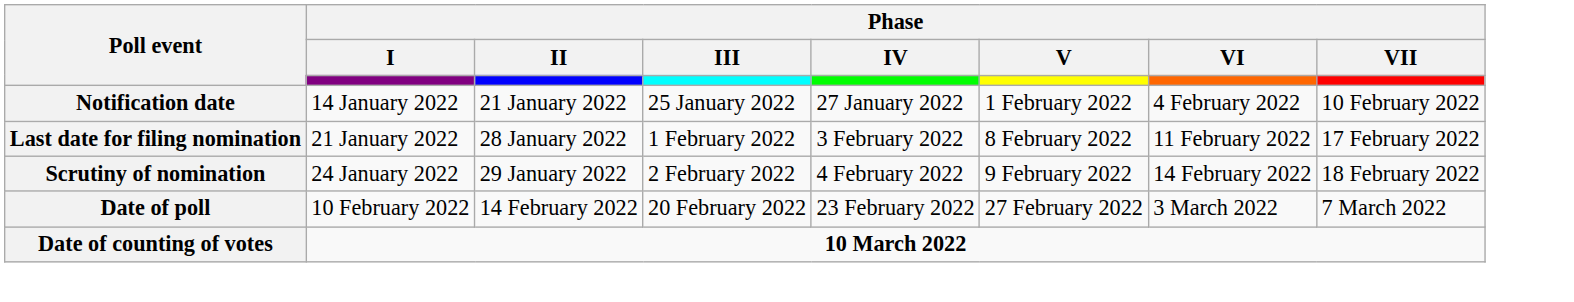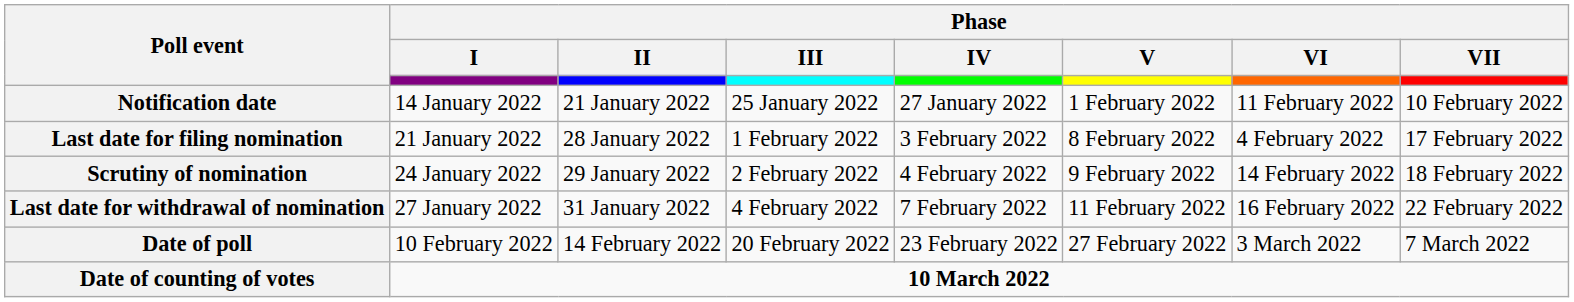 <table class="wikitable">
 <tr>
 <th rowspan="3">Poll event</th>
 <th colspan="7">Phase</th>
 </tr>
 <tr>
 <th>I</th>
 <th>II</th>
 <th>III</th>
 <th>IV</th>
 <th>V</th>
 <th>VI</th>
 <th>VII</th>
 </tr>
 <tr>
 <td style="background:#810081;"></td>
 <td style="background:#0000fe;"></td>
 <td style="background:#0ff;"></td>
 <td style="background:#00ff01;"></td>
 <td style="background:#ff0;"></td>
 <td style="background:#f60;"></td>
 <td style="background:#fe0000;"></td>
 </tr>
 <tr>
 <th>Notification date</th>
 <td>14 January 2022</td>
 <td>21 January 2022</td>
 <td>25 January 2022</td>
 <td>27 January 2022</td>
 <td>1 February 2022</td>
-<td>4 February 2022</td>
+<td>11 February 2022</td>
 <td>10 February 2022</td>
 </tr>
 <tr>
 <th>Last date for filing nomination</th>
 <td>21 January 2022</td>
 <td>28 January 2022</td>
 <td>1 February 2022</td>
 <td>3 February 2022</td>
 <td>8 February 2022</td>
-<td>11 February 2022</td>
+<td>4 February 2022</td>
 <td>17 February 2022</td>
 </tr>
 <tr>
 <th>Scrutiny of nomination</th>
 <td>24 January 2022</td>
 <td>29 January 2022</td>
 <td>2 February 2022</td>
 <td>4 February 2022</td>
 <td>9 February 2022</td>
 <td>14 February 2022</td>
 <td>18 February 2022</td>
+</tr>
+<tr>
+<th>Last date for withdrawal of nomination</th>
+<td>27 January 2022</td>
+<td>31 January 2022</td>
+<td>4 February 2022</td>
+<td>7 February 2022</td>
+<td>11 February 2022</td>
+<td>16 February 2022</td>
+<td>22 February 2022</td>
 </tr>
 <tr>
 <th>Date of poll</th>
 <td>10 February 2022</td>
 <td>14 February 2022</td>
 <td>20 February 2022</td>
 <td>23 February 2022</td>
 <td>27 February 2022</td>
 <td>3 March 2022</td>
 <td>7 March 2022</td>
 </tr>
 <tr>
 <th>Date of counting of votes</th>
 <td colspan="7" style="text-align:center"><strong>10 March 2022</strong></td>
 </tr>
 </table>
